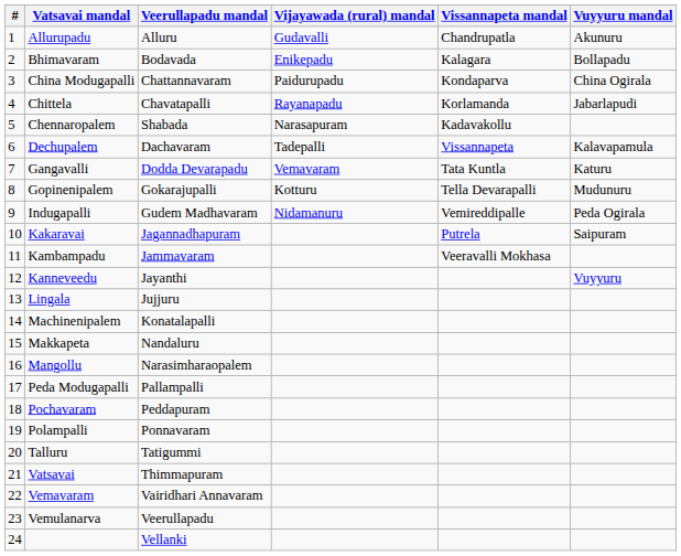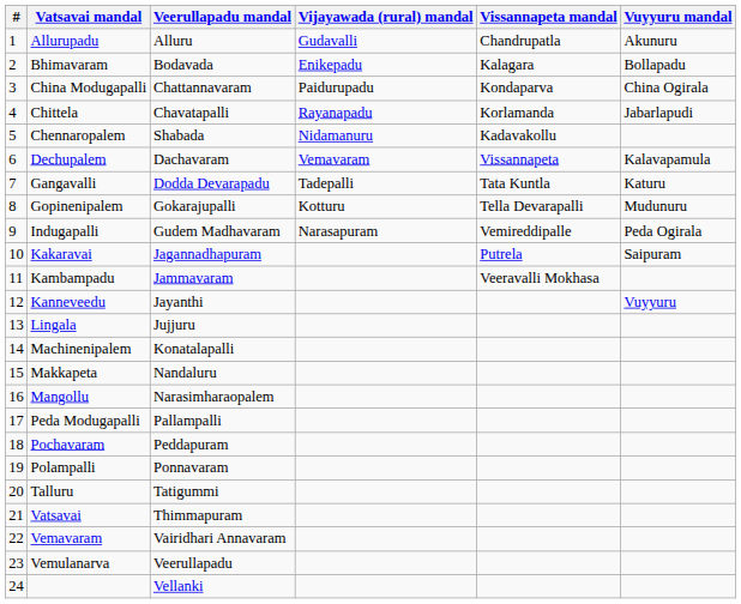 <table class="wikitable">
 <tr>
 <th>#</th>
 <th><a href='#'>Vatsavai mandal</a></th>
 <th><a href='#'>Veerullapadu mandal</a></th>
 <th><a href='#'>Vijayawada (rural) mandal</a></th>
 <th><a href='#'>Vissannapeta mandal</a></th>
 <th><a href='#'>Vuyyuru mandal</a></th>
 </tr>
 <tr>
 <td>1</td>
 <td><a href='#'>Allurupadu</a></td>
 <td>Alluru</td>
 <td><a href='#'>Gudavalli</a></td>
 <td>Chandrupatla</td>
 <td>Akunuru</td>
 </tr>
 <tr>
 <td>2</td>
 <td>Bhimavaram</td>
 <td>Bodavada</td>
 <td><a href='#'>Enikepadu</a></td>
 <td>Kalagara</td>
 <td>Bollapadu</td>
 </tr>
 <tr>
 <td>3</td>
 <td>China Modugapalli</td>
 <td>Chattannavaram</td>
 <td>Paidurupadu</td>
 <td>Kondaparva</td>
 <td>China Ogirala</td>
 </tr>
 <tr>
 <td>4</td>
 <td>Chittela</td>
 <td>Chavatapalli</td>
 <td><a href='#'>Rayanapadu</a></td>
 <td>Korlamanda</td>
 <td>Jabarlapudi</td>
 </tr>
 <tr>
 <td>5</td>
 <td Dabbakupalli>Chennaropalem</td>
 <td>Shabada</td>
-<td>Narasapuram</td>
+<td><a href='#'>Nidamanuru</a></td>
 <td>Kadavakollu</td>
 </tr>
 <tr>
 <td>6</td>
 <td><a href='#'>Dechupalem</a></td>
 <td>Dachavaram</td>
-<td>Tadepalli</td>
+<td><a href='#'>Vemavaram</a></td>
 <td><a href='#'>Vissannapeta</a></td>
 <td>Kalavapamula</td>
 </tr>
 <tr>
 <td>7</td>
 <td>Gangavalli</td>
 <td><a href='#'>Dodda Devarapadu</a></td>
-<td><a href='#'>Vemavaram</a></td>
+<td>Tadepalli</td>
 <td>Tata Kuntla</td>
 <td>Katuru</td>
 </tr>
 <tr>
 <td>8</td>
 <td>Gopinenipalem</td>
 <td>Gokarajupalli</td>
 <td>Kotturu</td>
 <td>Tella Devarapalli</td>
 <td>Mudunuru</td>
 </tr>
 <tr>
 <td>9</td>
 <td>Indugapalli</td>
 <td>Gudem Madhavaram</td>
-<td><a href='#'>Nidamanuru</a></td>
+<td>Narasapuram</td>
 <td>Vemireddipalle</td>
 <td>Peda Ogirala</td>
 </tr>
 <tr>
 <td>10</td>
 <td><a href='#'>Kakaravai</a></td>
 <td><a href='#'>Jagannadhapuram</a></td>
 <td></td>
 <td><a href='#'>Putrela</a></td>
 <td>Saipuram</td>
 </tr>
 <tr>
 <td>11</td>
 <td>Kambampadu</td>
 <td><a href='#'>Jammavaram</a></td>
 <td></td>
 <td>Veeravalli Mokhasa</td>
 </tr>
 <tr>
 <td>12</td>
 <td><a href='#'>Kanneveedu</a></td>
 <td>Jayanthi</td>
 <td></td>
 <td></td>
 <td><a href='#'>Vuyyuru</a></td>
 </tr>
 <tr>
 <td>13</td>
 <td><a href='#'>Lingala</a></td>
 <td>Jujjuru</td>
 <td></td>
 <td></td>
 <td></td>
 </tr>
 <tr>
 <td>14</td>
 <td>Machinenipalem</td>
 <td>Konatalapalli</td>
 <td></td>
 <td></td>
 <td></td>
 </tr>
 <tr>
 <td>15</td>
 <td>Makkapeta</td>
 <td>Nandaluru</td>
 <td></td>
 <td></td>
 <td></td>
 </tr>
 <tr>
 <td>16</td>
 <td><a href='#'>Mangollu</a></td>
 <td>Narasimharaopalem</td>
 <td></td>
 <td></td>
 <td></td>
 </tr>
 <tr>
 <td>17</td>
 <td>Peda Modugapalli</td>
 <td>Pallampalli</td>
 <td></td>
 <td></td>
 <td></td>
 </tr>
 <tr>
 <td>18</td>
 <td><a href='#'>Pochavaram</a></td>
 <td>Peddapuram</td>
 <td></td>
 <td></td>
 <td></td>
 </tr>
 <tr>
 <td>19</td>
 <td>Polampalli</td>
 <td>Ponnavaram</td>
 <td></td>
 <td></td>
 <td></td>
 </tr>
 <tr>
 <td>20</td>
 <td>Talluru</td>
 <td>Tatigummi</td>
 <td></td>
 <td></td>
 <td></td>
 </tr>
 <tr>
 <td>21</td>
 <td><a href='#'>Vatsavai</a></td>
 <td>Thimmapuram</td>
 <td></td>
 <td></td>
 <td></td>
 </tr>
 <tr>
 <td>22</td>
 <td><a href='#'>Vemavaram</a></td>
 <td>Vairidhari Annavaram</td>
 <td></td>
 <td></td>
 <td></td>
 </tr>
 <tr>
 <td>23</td>
 <td>Vemulanarva</td>
 <td>Veerullapadu</td>
 <td></td>
 <td></td>
 <td></td>
 </tr>
 <tr>
 <td>24</td>
 <td></td>
 <td><a href='#'>Vellanki</a></td>
 <td></td>
 <td></td>
 <td></td>
 </tr>
 </table>
